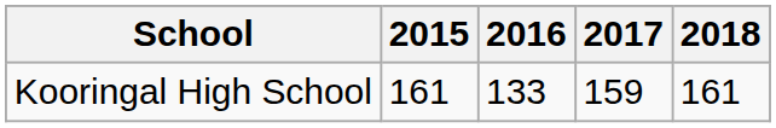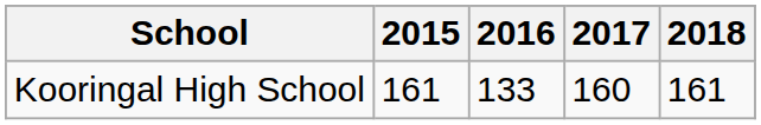 <table class="wikitable"; "style:align=center";>
 <tr>
 <th>School</th>
 <th>2015</th>
 <th>2016</th>
 <th>2017</th>
 <th>2018</th>
 </tr>
 <tr>
 <td>Kooringal High School</td>
 <td>161</td>
 <td>133</td>
-<td>159</td>
+<td>160</td>
 <td>161</td>
 </tr>
 </table>
